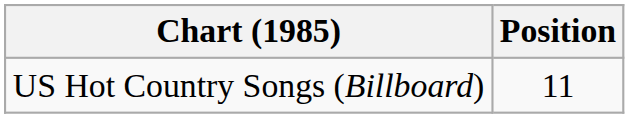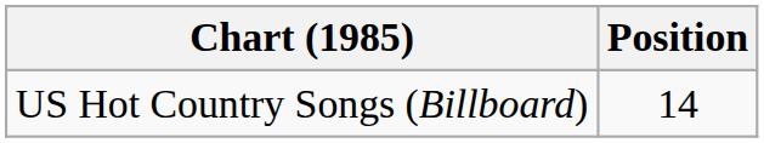 <table class="wikitable">
 <tr>
 <th>Chart (1985)</th>
 <th>Position</th>
 </tr>
 <tr>
 <td>US Hot Country Songs (<em>Billboard</em>)</td>
-<td align="center">11</td>
+<td align="center">14</td>
 </tr>
 </table>
